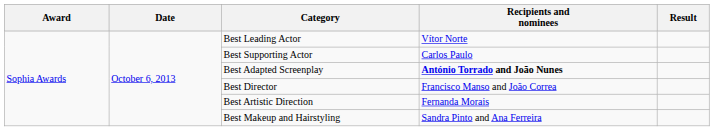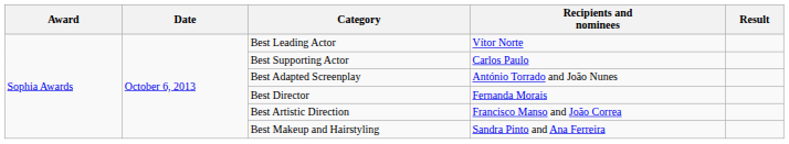 <table class="wikitable sortable" width="90%">
 <tr style="background:#ccc; text-align:center;">
 <th>Award</th>
 <th>Date</th>
 <th>Category</th>
 <th>Recipients and <br>nominees</th>
 <th>Result</th>
 </tr>
 <tr>
 <td rowspan="6"><a href='#'>Sophia Awards</a></td>
 <td rowspan="6"><a href='#'>October 6, 2013</a></td>
 <td>Best Leading Actor</td>
 <td><a href='#'>Vítor Norte</a></td>
 <td></td>
 </tr>
 <tr>
 <td>Best Supporting Actor</td>
 <td><a href='#'>Carlos Paulo</a></td>
 <td></td>
 </tr>
 <tr>
 <td>Best Adapted Screenplay</td>
-<td><strong><a href='#'>António Torrado</a> and João Nunes</strong></td>
+<td><a href='#'>António Torrado</a> and João Nunes</td>
 <td></td>
 </tr>
 <tr>
 <td>Best Director</td>
-<td><a href='#'>Francisco Manso</a> and <a href='#'>João Correa</a></td>
+<td><a href='#'>Fernanda Morais</a></td>
 <td></td>
 </tr>
 <tr>
 <td>Best Artistic Direction</td>
-<td><a href='#'>Fernanda Morais</a></td>
+<td><a href='#'>Francisco Manso</a> and <a href='#'>João Correa</a></td>
 <td></td>
 </tr>
 <tr>
 <td>Best Makeup and Hairstyling</td>
 <td><a href='#'>Sandra Pinto</a> and <a href='#'>Ana Ferreira</a></td>
 <td></td>
 </tr>
 </table>
